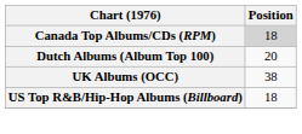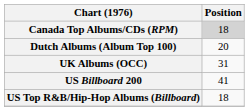 <table class="wikitable sortable plainrowheaders" style="text-align:center">
 <tr>
 <th>Chart (1976)</th>
 <th>Position</th>
 </tr>
 <tr>
 <th scope="row">Canada Top Albums/CDs (<em>RPM</em>)</th>
 <td style="background: lightgrey;">18</td>
 </tr>
 <tr>
 <th scope="row">Dutch Albums (Album Top 100)</th>
 <td>20</td>
 </tr>
 <tr>
 <th scope="row">UK Albums (OCC)</th>
-<td>38</td>
+<td>31</td>
+</tr>
+<tr>
+<th scope="row">US <em>Billboard</em> 200</th>
+<td>41</td>
 </tr>
 <tr>
 <th scope="row">US Top R&B/Hip-Hop Albums (<em>Billboard</em>)</th>
 <td>18</td>
 </tr>
 <tr>
 </tr>
 </table>
